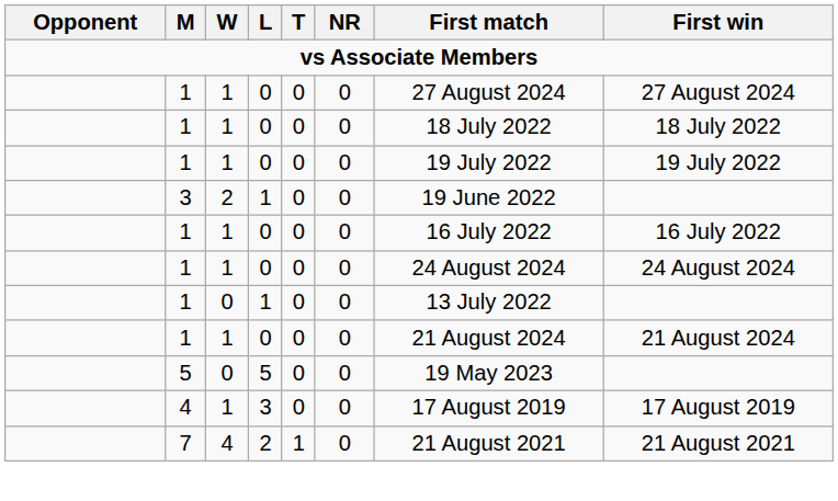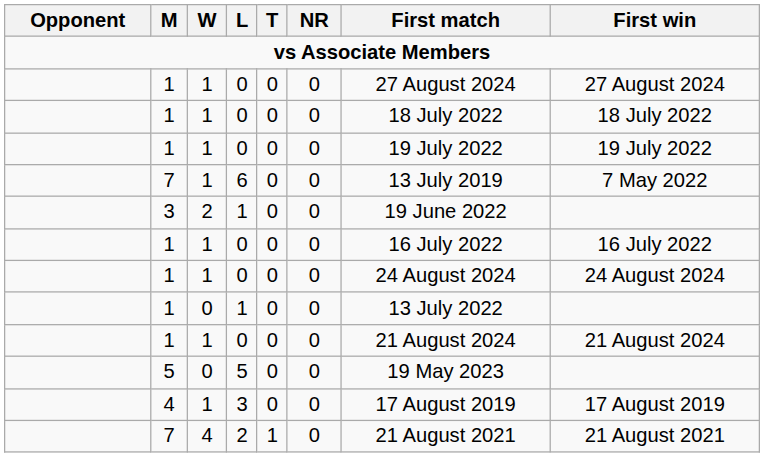 <table class="wikitable" style="text-align: center; width: 600px;">
 <tr>
 <th>Opponent</th>
 <th>M</th>
 <th>W</th>
 <th>L</th>
 <th>T</th>
 <th>NR</th>
 <th>First match</th>
 <th>First win</th>
 </tr>
 <tr>
 <td colspan="8" style="text-align:center;"><strong>vs Associate Members</strong></td>
 </tr>
 <tr>
 <td align=left></td>
 <td>1</td>
 <td>1</td>
 <td>0</td>
 <td>0</td>
 <td>0</td>
 <td>27 August 2024</td>
 <td>27 August 2024</td>
 </tr>
 <tr>
 <td align=left></td>
 <td>1</td>
 <td>1</td>
 <td>0</td>
 <td>0</td>
 <td>0</td>
 <td>18 July 2022</td>
 <td>18 July 2022</td>
 </tr>
 <tr>
 <td align=left></td>
 <td>1</td>
 <td>1</td>
 <td>0</td>
 <td>0</td>
 <td>0</td>
 <td>19 July 2022</td>
 <td>19 July 2022</td>
+</tr>
+<tr>
+<td align=left></td>
+<td>7</td>
+<td>1</td>
+<td>6</td>
+<td>0</td>
+<td>0</td>
+<td>13 July 2019</td>
+<td>7 May 2022</td>
 </tr>
 <tr>
 <td align=left></td>
 <td>3</td>
 <td>2</td>
 <td>1</td>
 <td>0</td>
 <td>0</td>
 <td>19 June 2022</td>
 <td></td>
 </tr>
 <tr>
 <td align=left></td>
 <td>1</td>
 <td>1</td>
 <td>0</td>
 <td>0</td>
 <td>0</td>
 <td>16 July 2022</td>
 <td>16 July 2022</td>
 </tr>
 <tr>
 <td align=left></td>
 <td>1</td>
 <td>1</td>
 <td>0</td>
 <td>0</td>
 <td>0</td>
 <td>24 August 2024</td>
 <td>24 August 2024</td>
 </tr>
 <tr>
 <td align=left></td>
 <td>1</td>
 <td>0</td>
 <td>1</td>
 <td>0</td>
 <td>0</td>
 <td>13 July 2022</td>
 <td></td>
 </tr>
 <tr>
 <td align=left></td>
 <td>1</td>
 <td>1</td>
 <td>0</td>
 <td>0</td>
 <td>0</td>
 <td>21 August 2024</td>
 <td>21 August 2024</td>
 </tr>
 <tr>
 <td align=left></td>
 <td>5</td>
 <td>0</td>
 <td>5</td>
 <td>0</td>
 <td>0</td>
 <td>19 May 2023</td>
 <td></td>
 </tr>
 <tr>
 <td align=left></td>
 <td>4</td>
 <td>1</td>
 <td>3</td>
 <td>0</td>
 <td>0</td>
 <td>17 August 2019</td>
 <td>17 August 2019</td>
 </tr>
 <tr>
 <td align=left></td>
 <td>7</td>
 <td>4</td>
 <td>2</td>
 <td>1</td>
 <td>0</td>
 <td>21 August 2021</td>
 <td>21 August 2021</td>
 </tr>
 </table>
